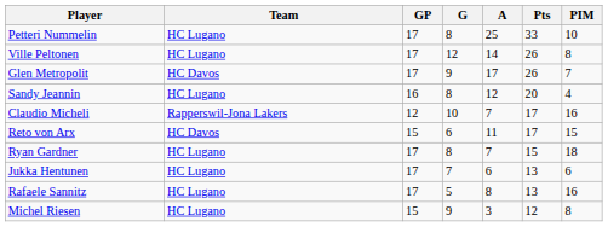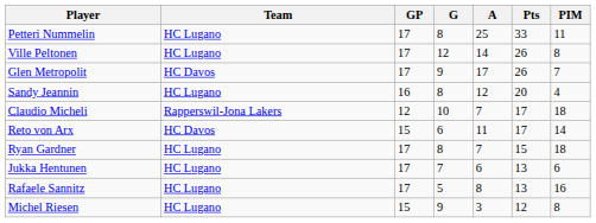 <table class="wikitable">
 <tr>
 <th bgcolor="#DDDDFF" width="20%">Player</th>
 <th bgcolor="#DDDDFF" width="30%">Team</th>
 <th bgcolor="#DDDDFF" width="5%">GP</th>
 <th bgcolor="#DDDDFF" width="5%">G</th>
 <th bgcolor="#DDDDFF" width="5%">A</th>
 <th bgcolor="#DDDDFF" width="5%">Pts</th>
 <th bgcolor="#DDDDFF" width="5%">PIM</th>
 </tr>
 <tr>
 <td><a href='#'>Petteri Nummelin</a></td>
 <td><a href='#'>HC Lugano</a></td>
 <td>17</td>
 <td>8</td>
 <td>25</td>
 <td>33</td>
-<td>10</td>
+<td>11</td>
 </tr>
 <tr>
 <td><a href='#'>Ville Peltonen</a></td>
 <td><a href='#'>HC Lugano</a></td>
 <td>17</td>
 <td>12</td>
 <td>14</td>
 <td>26</td>
 <td>8</td>
 </tr>
 <tr>
 <td><a href='#'>Glen Metropolit</a></td>
 <td><a href='#'>HC Davos</a></td>
 <td>17</td>
 <td>9</td>
 <td>17</td>
 <td>26</td>
 <td>7</td>
 </tr>
 <tr>
 <td><a href='#'>Sandy Jeannin</a></td>
 <td><a href='#'>HC Lugano</a></td>
 <td>16</td>
 <td>8</td>
 <td>12</td>
 <td>20</td>
 <td>4</td>
 </tr>
 <tr>
 <td><a href='#'>Claudio Micheli</a></td>
 <td><a href='#'>Rapperswil-Jona Lakers</a></td>
 <td>12</td>
 <td>10</td>
 <td>7</td>
 <td>17</td>
-<td>16</td>
+<td>18</td>
 </tr>
 <tr>
 <td><a href='#'>Reto von Arx</a></td>
 <td><a href='#'>HC Davos</a></td>
 <td>15</td>
 <td>6</td>
 <td>11</td>
 <td>17</td>
-<td>15</td>
+<td>14</td>
 </tr>
 <tr>
 <td><a href='#'>Ryan Gardner</a></td>
 <td><a href='#'>HC Lugano</a></td>
 <td>17</td>
 <td>8</td>
 <td>7</td>
 <td>15</td>
 <td>18</td>
 </tr>
 <tr>
 <td><a href='#'>Jukka Hentunen</a></td>
 <td><a href='#'>HC Lugano</a></td>
 <td>17</td>
 <td>7</td>
 <td>6</td>
 <td>13</td>
 <td>6</td>
 </tr>
 <tr>
 <td><a href='#'>Rafaele Sannitz</a></td>
 <td><a href='#'>HC Lugano</a></td>
 <td>17</td>
 <td>5</td>
 <td>8</td>
 <td>13</td>
 <td>16</td>
 </tr>
 <tr>
 <td><a href='#'>Michel Riesen</a></td>
 <td><a href='#'>HC Lugano</a></td>
 <td>15</td>
 <td>9</td>
 <td>3</td>
 <td>12</td>
 <td>8</td>
 </tr>
 </table>
